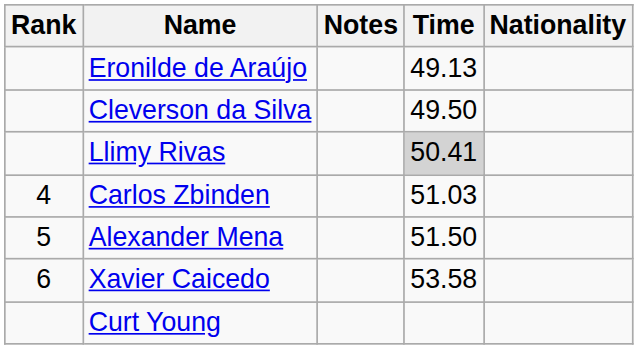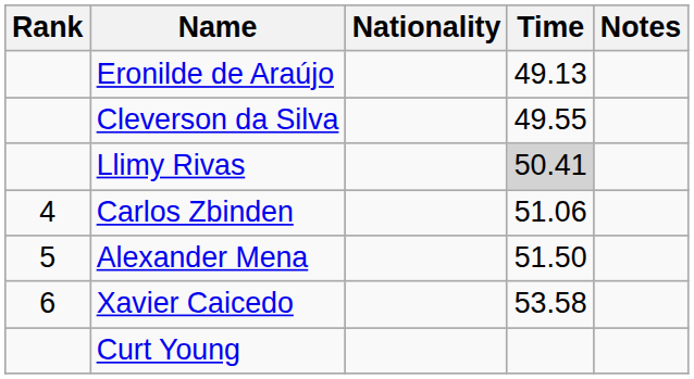 <table class="wikitable sortable" style="text-align:center">
 <tr>
 <th>Rank</th>
 <th>Name</th>
+<th>Nationality</th>
+<th>Time</th>
 <th>Notes</th>
-<th>Time</th>
-<th>Nationality</th>
 </tr>
 <tr>
 <td></td>
 <td align=left><a href='#'>Eronilde de Araújo</a></td>
+<td align=left></td>
+<td>49.13</td>
 <td></td>
-<td>49.13</td>
-<td align=left></td>
 </tr>
 <tr>
 <td></td>
 <td align=left><a href='#'>Cleverson da Silva</a></td>
+<td align=left></td>
+<td>49.55</td>
 <td></td>
-<td>49.50</td>
-<td align=left></td>
 </tr>
 <tr>
 <td></td>
 <td align=left><a href='#'>Llimy Rivas</a></td>
+<td align=left></td>
+<td style="background: lightgrey;">50.41</td>
 <td></td>
-<td style="background: lightgrey;">50.41</td>
-<td align=left></td>
 </tr>
 <tr>
 <td>4</td>
 <td align=left><a href='#'>Carlos Zbinden</a></td>
+<td align=left></td>
+<td>51.06</td>
 <td></td>
-<td>51.03</td>
-<td align=left></td>
 </tr>
 <tr>
 <td>5</td>
 <td align=left><a href='#'>Alexander Mena</a></td>
+<td align=left></td>
+<td>51.50</td>
 <td></td>
-<td>51.50</td>
-<td align=left></td>
 </tr>
 <tr>
 <td>6</td>
 <td align=left><a href='#'>Xavier Caicedo</a></td>
+<td align=left></td>
+<td>53.58</td>
 <td></td>
-<td>53.58</td>
-<td align=left></td>
 </tr>
 <tr>
 <td></td>
 <td align=left><a href='#'>Curt Young</a></td>
+<td align=left></td>
 <td></td>
 <td></td>
-<td align=left></td>
 </tr>
 </table>
